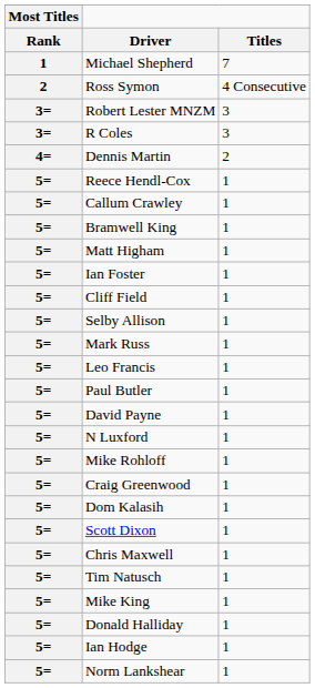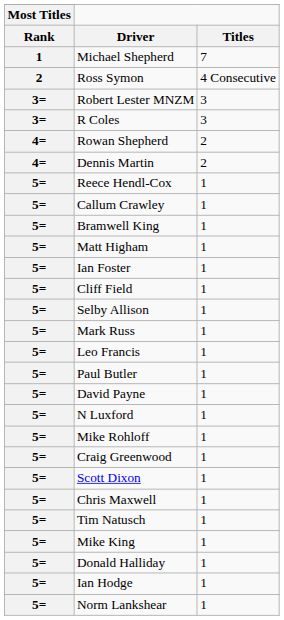 <table class="wikitable">
 <tr style="background:#efefef;">
 </tr>
 <tr>
 <th>Most Titles</th>
 </tr>
 <tr>
 <th>Rank</th>
 <th>Driver</th>
 <th>Titles</th>
 </tr>
 <tr>
 <th>1</th>
 <td>Michael Shepherd</td>
 <td>7</td>
 </tr>
 <tr>
 <th>2</th>
 <td>Ross Symon</td>
 <td>4 Consecutive</td>
 </tr>
 <tr>
 <th>3=</th>
 <td>Robert Lester MNZM</td>
 <td>3</td>
 </tr>
 <tr>
 <th>3=</th>
 <td>R Coles</td>
 <td>3</td>
+</tr>
+<tr>
+<th>4=</th>
+<td>Rowan Shepherd</td>
+<td>2</td>
 </tr>
 <tr>
 <th>4=</th>
 <td>Dennis Martin</td>
 <td>2</td>
 </tr>
 <tr>
 <th>5=</th>
 <td>Reece Hendl-Cox</td>
 <td>1</td>
 </tr>
 <tr>
 <th>5=</th>
 <td>Callum Crawley</td>
 <td>1</td>
 </tr>
 <tr>
 <th>5=</th>
 <td>Bramwell King</td>
 <td>1</td>
 </tr>
 <tr>
 <th>5=</th>
 <td>Matt Higham</td>
 <td>1</td>
 </tr>
 <tr>
 <th>5=</th>
 <td>Ian Foster</td>
 <td>1</td>
 </tr>
 <tr>
 <th>5=</th>
 <td>Cliff Field</td>
 <td>1</td>
 </tr>
 <tr>
 <th>5=</th>
 <td>Selby Allison</td>
 <td>1</td>
 </tr>
 <tr>
 <th>5=</th>
 <td>Mark Russ</td>
 <td>1</td>
 </tr>
 <tr>
 <th>5=</th>
 <td>Leo Francis</td>
 <td>1</td>
 </tr>
 <tr>
 <th>5=</th>
 <td>Paul Butler</td>
 <td>1</td>
 </tr>
 <tr>
 <th>5=</th>
 <td>David Payne</td>
 <td>1</td>
 </tr>
 <tr>
 <th>5=</th>
 <td>N Luxford</td>
 <td>1</td>
 </tr>
 <tr>
 <th>5=</th>
 <td>Mike Rohloff</td>
 <td>1</td>
 </tr>
 <tr>
 <th>5=</th>
 <td>Craig Greenwood</td>
 <td>1</td>
 </tr>
 <tr>
 <th>5=</th>
-<td>Dom Kalasih</td>
-<td>1</td>
-</tr>
-<tr>
-<th>5=</th>
 <td><a href='#'>Scott Dixon</a></td>
 <td>1</td>
 </tr>
 <tr>
 <th>5=</th>
 <td>Chris Maxwell</td>
 <td>1</td>
 </tr>
 <tr>
 <th>5=</th>
 <td>Tim Natusch</td>
 <td>1</td>
 </tr>
 <tr>
 <th>5=</th>
 <td>Mike King</td>
 <td>1</td>
 </tr>
 <tr>
 <th>5=</th>
 <td>Donald Halliday</td>
 <td>1</td>
 </tr>
 <tr>
 <th>5=</th>
 <td>Ian Hodge</td>
 <td>1</td>
 </tr>
 <tr>
 <th>5=</th>
 <td>Norm Lankshear</td>
 <td>1</td>
 </tr>
 </table>
